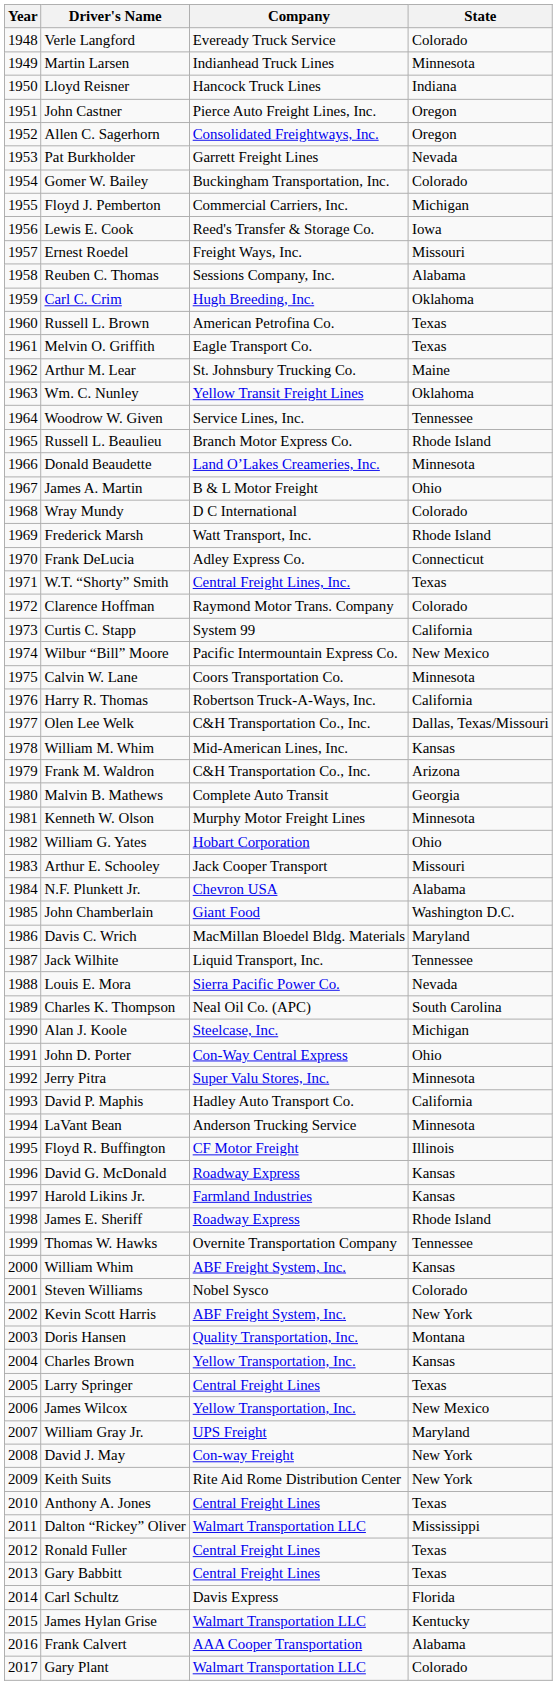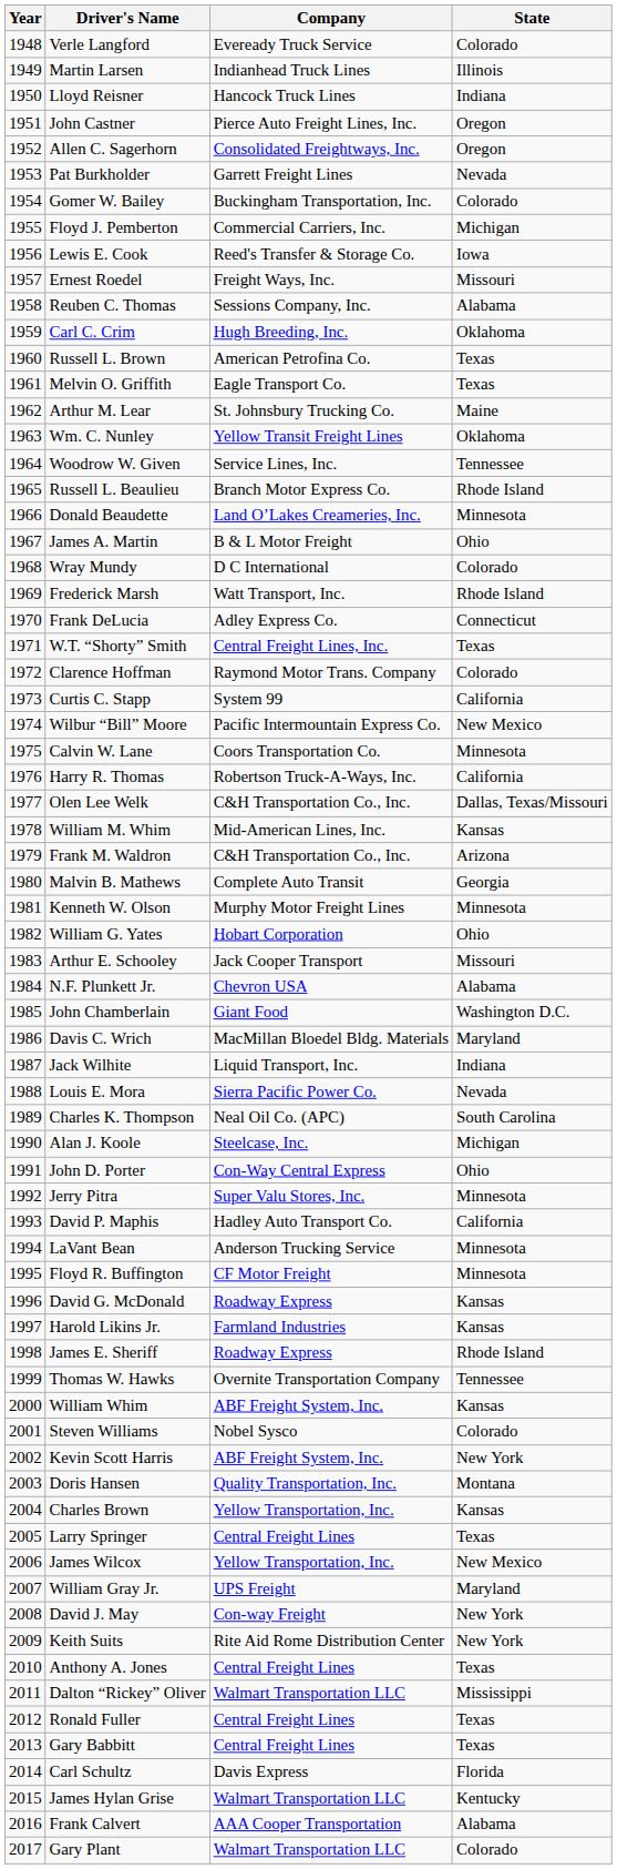 <table class="wikitable">
 <tr>
 <th>Year</th>
 <th>Driver's Name</th>
 <th>Company</th>
 <th>State</th>
 </tr>
 <tr>
 <td>1948</td>
 <td>Verle Langford</td>
 <td>Eveready Truck Service</td>
 <td>Colorado</td>
 </tr>
 <tr>
 <td>1949</td>
 <td>Martin Larsen</td>
 <td>Indianhead Truck Lines</td>
-<td>Minnesota</td>
+<td>Illinois</td>
 </tr>
 <tr>
 <td>1950</td>
 <td>Lloyd Reisner</td>
 <td>Hancock Truck Lines</td>
 <td>Indiana</td>
 </tr>
 <tr>
 <td>1951</td>
 <td>John Castner</td>
 <td>Pierce Auto Freight Lines, Inc.</td>
 <td>Oregon</td>
 </tr>
 <tr>
 <td>1952</td>
 <td>Allen C. Sagerhorn</td>
 <td><a href='#'>Consolidated Freightways, Inc.</a></td>
 <td>Oregon</td>
 </tr>
 <tr>
 <td>1953</td>
 <td>Pat Burkholder</td>
 <td>Garrett Freight Lines</td>
 <td>Nevada</td>
 </tr>
 <tr>
 <td>1954</td>
 <td>Gomer W. Bailey</td>
 <td>Buckingham Transportation, Inc.</td>
 <td>Colorado</td>
 </tr>
 <tr>
 <td>1955</td>
 <td>Floyd J. Pemberton</td>
 <td>Commercial Carriers, Inc.</td>
 <td>Michigan</td>
 </tr>
 <tr>
 <td>1956</td>
 <td>Lewis E. Cook</td>
 <td>Reed's Transfer & Storage Co.</td>
 <td>Iowa</td>
 </tr>
 <tr>
 <td>1957</td>
 <td>Ernest Roedel</td>
 <td>Freight Ways, Inc.</td>
 <td>Missouri</td>
 </tr>
 <tr>
 <td>1958</td>
 <td>Reuben C. Thomas</td>
 <td>Sessions Company, Inc.</td>
 <td>Alabama</td>
 </tr>
 <tr>
 <td>1959</td>
 <td><a href='#'>Carl C. Crim</a></td>
 <td><a href='#'>Hugh Breeding, Inc.</a></td>
 <td>Oklahoma</td>
 </tr>
 <tr>
 <td>1960</td>
 <td>Russell L. Brown</td>
 <td>American Petrofina Co.</td>
 <td>Texas</td>
 </tr>
 <tr>
 <td>1961</td>
 <td>Melvin O. Griffith</td>
 <td>Eagle Transport Co.</td>
 <td>Texas</td>
 </tr>
 <tr>
 <td>1962</td>
 <td>Arthur M. Lear</td>
 <td>St. Johnsbury Trucking Co.</td>
 <td>Maine</td>
 </tr>
 <tr>
 <td>1963</td>
 <td>Wm. C. Nunley</td>
 <td><a href='#'>Yellow Transit Freight Lines</a></td>
 <td>Oklahoma</td>
 </tr>
 <tr>
 <td>1964</td>
 <td>Woodrow W. Given</td>
 <td>Service Lines, Inc.</td>
 <td>Tennessee</td>
 </tr>
 <tr>
 <td>1965</td>
 <td>Russell L. Beaulieu</td>
 <td>Branch Motor Express Co.</td>
 <td>Rhode Island</td>
 </tr>
 <tr>
 <td>1966</td>
 <td>Donald Beaudette</td>
 <td><a href='#'>Land O’Lakes Creameries, Inc.</a></td>
 <td>Minnesota</td>
 </tr>
 <tr>
 <td>1967</td>
 <td>James A. Martin</td>
 <td>B & L Motor Freight</td>
 <td>Ohio</td>
 </tr>
 <tr>
 <td>1968</td>
 <td>Wray Mundy</td>
 <td>D C International</td>
 <td>Colorado</td>
 </tr>
 <tr>
 <td>1969</td>
 <td>Frederick Marsh</td>
 <td>Watt Transport, Inc.</td>
 <td>Rhode Island</td>
 </tr>
 <tr>
 <td>1970</td>
 <td>Frank DeLucia</td>
 <td>Adley Express Co.</td>
 <td>Connecticut</td>
 </tr>
 <tr>
 <td>1971</td>
 <td>W.T. “Shorty” Smith</td>
 <td><a href='#'>Central Freight Lines, Inc.</a></td>
 <td>Texas</td>
 </tr>
 <tr>
 <td>1972</td>
 <td>Clarence Hoffman</td>
 <td>Raymond Motor Trans. Company</td>
 <td>Colorado</td>
 </tr>
 <tr>
 <td>1973</td>
 <td>Curtis C. Stapp</td>
 <td>System 99</td>
 <td>California</td>
 </tr>
 <tr>
 <td>1974</td>
 <td>Wilbur “Bill” Moore</td>
 <td>Pacific Intermountain Express Co.</td>
 <td>New Mexico</td>
 </tr>
 <tr>
 <td>1975</td>
 <td>Calvin W. Lane</td>
 <td>Coors Transportation Co.</td>
 <td>Minnesota</td>
 </tr>
 <tr>
 <td>1976</td>
 <td>Harry R. Thomas</td>
 <td>Robertson Truck-A-Ways, Inc.</td>
 <td>California</td>
 </tr>
 <tr>
 <td>1977</td>
 <td>Olen Lee Welk</td>
 <td>C&H Transportation Co., Inc.</td>
 <td>Dallas, Texas/Missouri</td>
 </tr>
 <tr>
 <td>1978</td>
 <td>William M. Whim</td>
 <td>Mid-American Lines, Inc.</td>
 <td>Kansas</td>
 </tr>
 <tr>
 <td>1979</td>
 <td>Frank M. Waldron</td>
 <td>C&H Transportation Co., Inc.</td>
 <td>Arizona</td>
 </tr>
 <tr>
 <td>1980</td>
 <td>Malvin B. Mathews</td>
 <td>Complete Auto Transit</td>
 <td>Georgia</td>
 </tr>
 <tr>
 <td>1981</td>
 <td>Kenneth W. Olson</td>
 <td>Murphy Motor Freight Lines</td>
 <td>Minnesota</td>
 </tr>
 <tr>
 <td>1982</td>
 <td>William G. Yates</td>
 <td><a href='#'>Hobart Corporation</a></td>
 <td>Ohio</td>
 </tr>
 <tr>
 <td>1983</td>
 <td>Arthur E. Schooley</td>
 <td>Jack Cooper Transport</td>
 <td>Missouri</td>
 </tr>
 <tr>
 <td>1984</td>
 <td>N.F. Plunkett Jr.</td>
 <td><a href='#'>Chevron USA</a></td>
 <td>Alabama</td>
 </tr>
 <tr>
 <td>1985</td>
 <td>John Chamberlain</td>
 <td><a href='#'>Giant Food</a></td>
 <td>Washington D.C.</td>
 </tr>
 <tr>
 <td>1986</td>
 <td>Davis C. Wrich</td>
 <td>MacMillan Bloedel Bldg. Materials</td>
 <td>Maryland</td>
 </tr>
 <tr>
 <td>1987</td>
 <td>Jack Wilhite</td>
 <td>Liquid Transport, Inc.</td>
-<td>Tennessee</td>
+<td>Indiana</td>
 </tr>
 <tr>
 <td>1988</td>
 <td>Louis E. Mora</td>
 <td><a href='#'>Sierra Pacific Power Co.</a></td>
 <td>Nevada</td>
 </tr>
 <tr>
 <td>1989</td>
 <td>Charles K. Thompson</td>
 <td>Neal Oil Co. (APC)</td>
 <td>South Carolina</td>
 </tr>
 <tr>
 <td>1990</td>
 <td>Alan J. Koole</td>
 <td><a href='#'> Steelcase, Inc.</a></td>
 <td>Michigan</td>
 </tr>
 <tr>
 <td>1991</td>
 <td>John D. Porter</td>
 <td><a href='#'>Con-Way Central Express</a></td>
 <td>Ohio</td>
 </tr>
 <tr>
 <td>1992</td>
 <td>Jerry Pitra</td>
 <td><a href='#'>Super Valu Stores, Inc.</a></td>
 <td>Minnesota</td>
 </tr>
 <tr>
 <td>1993</td>
 <td>David P. Maphis</td>
 <td>Hadley Auto Transport Co.</td>
 <td>California</td>
 </tr>
 <tr>
 <td>1994</td>
 <td>LaVant Bean</td>
 <td>Anderson Trucking Service</td>
 <td>Minnesota</td>
 </tr>
 <tr>
 <td>1995</td>
 <td>Floyd R. Buffington</td>
 <td><a href='#'>CF Motor Freight</a></td>
-<td>Illinois</td>
+<td>Minnesota</td>
 </tr>
 <tr>
 <td>1996</td>
 <td>David G. McDonald</td>
 <td><a href='#'>Roadway Express</a></td>
 <td>Kansas</td>
 </tr>
 <tr>
 <td>1997</td>
 <td>Harold Likins Jr.</td>
 <td><a href='#'>Farmland Industries</a></td>
 <td>Kansas</td>
 </tr>
 <tr>
 <td>1998</td>
 <td>James E. Sheriff</td>
 <td><a href='#'>Roadway Express</a></td>
 <td>Rhode Island</td>
 </tr>
 <tr>
 <td>1999</td>
 <td>Thomas W. Hawks</td>
 <td>Overnite Transportation Company</td>
 <td>Tennessee</td>
 </tr>
 <tr>
 <td>2000</td>
 <td>William Whim</td>
 <td><a href='#'> ABF Freight System, Inc.</a></td>
 <td>Kansas</td>
 </tr>
 <tr>
 <td>2001</td>
 <td>Steven Williams</td>
 <td>Nobel Sysco</td>
 <td>Colorado</td>
 </tr>
 <tr>
 <td>2002</td>
 <td>Kevin Scott Harris</td>
 <td><a href='#'>ABF Freight System, Inc.</a></td>
 <td>New York</td>
 </tr>
 <tr>
 <td>2003</td>
 <td>Doris Hansen</td>
 <td><a href='#'>Quality Transportation, Inc.</a></td>
 <td>Montana</td>
 </tr>
 <tr>
 <td>2004</td>
 <td>Charles Brown</td>
 <td><a href='#'>Yellow Transportation, Inc.</a></td>
 <td>Kansas</td>
 </tr>
 <tr>
 <td>2005</td>
 <td>Larry Springer</td>
 <td><a href='#'>Central Freight Lines</a></td>
 <td>Texas</td>
 </tr>
 <tr>
 <td>2006</td>
 <td>James Wilcox</td>
 <td><a href='#'>Yellow Transportation, Inc.</a></td>
 <td>New Mexico</td>
 </tr>
 <tr>
 <td>2007</td>
 <td>William Gray Jr.</td>
 <td><a href='#'>UPS Freight</a></td>
 <td>Maryland</td>
 </tr>
 <tr>
 <td>2008</td>
 <td>David J. May</td>
 <td><a href='#'>Con-way Freight</a></td>
 <td>New York</td>
 </tr>
 <tr>
 <td>2009</td>
 <td>Keith Suits</td>
 <td>Rite Aid Rome Distribution Center</td>
 <td>New York</td>
 </tr>
 <tr>
 <td>2010</td>
 <td>Anthony A. Jones</td>
 <td><a href='#'>Central Freight Lines</a></td>
 <td>Texas</td>
 </tr>
 <tr>
 <td>2011</td>
 <td>Dalton “Rickey” Oliver</td>
 <td><a href='#'>Walmart Transportation LLC</a></td>
 <td>Mississippi</td>
 </tr>
 <tr>
 <td>2012</td>
 <td>Ronald Fuller</td>
 <td><a href='#'>Central Freight Lines</a></td>
 <td>Texas</td>
 </tr>
 <tr>
 <td>2013</td>
 <td>Gary Babbitt</td>
 <td><a href='#'>Central Freight Lines</a></td>
 <td>Texas</td>
 </tr>
 <tr>
 <td>2014</td>
 <td>Carl Schultz</td>
 <td>Davis Express</td>
 <td>Florida</td>
 </tr>
 <tr>
 <td>2015</td>
 <td>James Hylan Grise</td>
 <td><a href='#'>Walmart Transportation LLC</a></td>
 <td>Kentucky</td>
 </tr>
 <tr>
 <td>2016</td>
 <td>Frank Calvert</td>
 <td><a href='#'>AAA Cooper Transportation</a></td>
 <td>Alabama</td>
 </tr>
 <tr>
 <td>2017</td>
 <td>Gary Plant</td>
 <td><a href='#'>Walmart Transportation LLC</a></td>
 <td>Colorado</td>
 </tr>
 </table>
